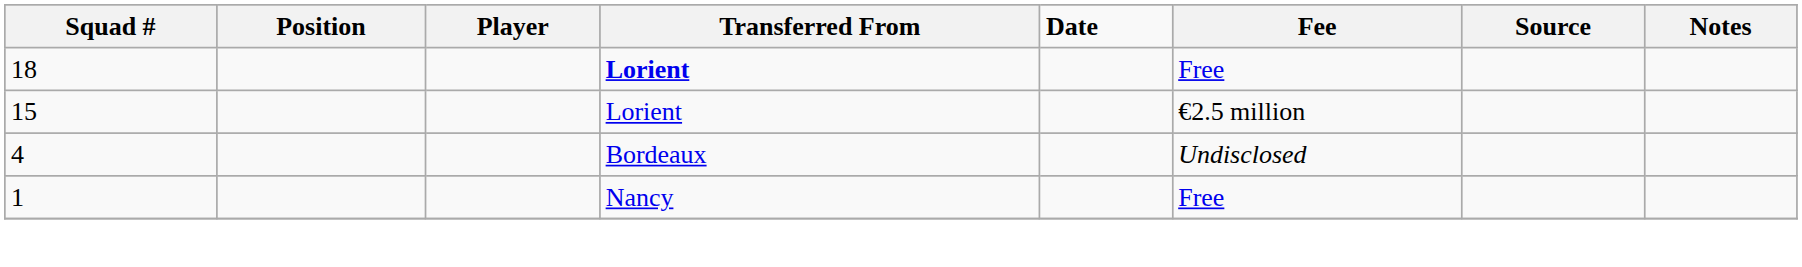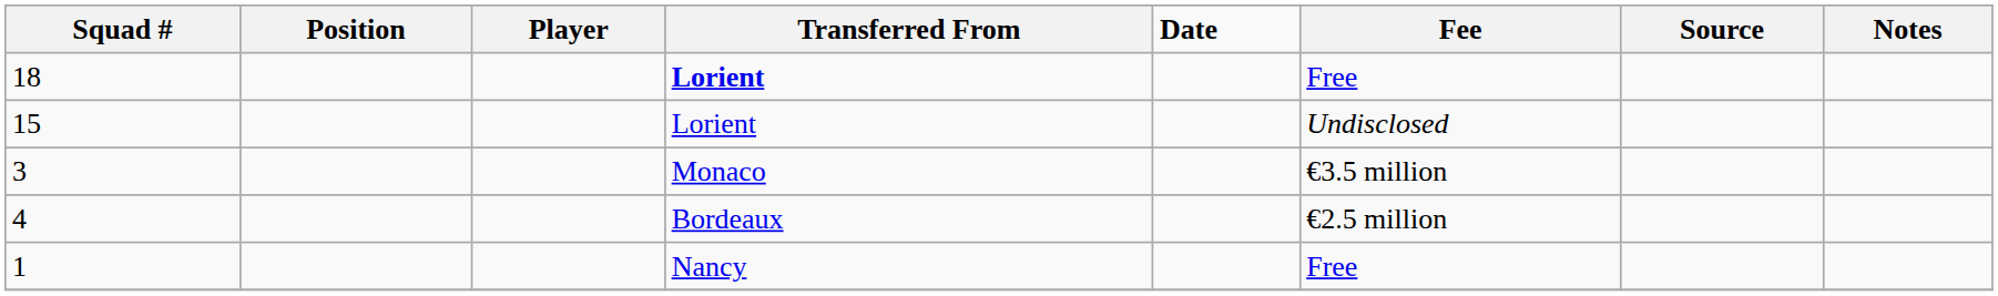 <table class="wikitable sortable" style="text-align:center; font-size:95%; text-align:left" width="83%">
 <tr>
 <th><strong>Squad #</strong></th>
 <th><strong>Position </strong></th>
 <th><strong>Player </strong></th>
 <th><strong>Transferred From</strong></th>
 <td><strong>Date</strong></td>
 <th><strong>Fee</strong></th>
 <th><strong>Source</strong></th>
 <th><strong>Notes</strong></th>
 </tr>
 <tr>
 <td>18</td>
 <td></td>
 <td></td>
 <td><strong> <a href='#'>Lorient</a></strong></td>
 <td></td>
 <td><a href='#'>Free</a></td>
 <td></td>
 <td></td>
 </tr>
 <tr>
 <td>15</td>
 <td></td>
 <td></td>
 <td> <a href='#'>Lorient</a></td>
 <td></td>
-<td>€2.5 million</td>
+<td><em>Undisclosed</em></td>
+<td></td>
+<td></td>
+</tr>
+<tr>
+<td>3</td>
+<td></td>
+<td></td>
+<td> <a href='#'>Monaco</a></td>
+<td></td>
+<td>€3.5 million</td>
 <td></td>
 <td></td>
 </tr>
 <tr>
 <td>4</td>
 <td></td>
 <td></td>
 <td> <a href='#'>Bordeaux</a></td>
 <td></td>
-<td><em>Undisclosed</em></td>
+<td>€2.5 million</td>
 <td></td>
 <td></td>
 </tr>
 <tr>
 <td>1</td>
 <td></td>
 <td></td>
 <td> <a href='#'>Nancy</a></td>
 <td></td>
 <td><a href='#'>Free</a></td>
 <td></td>
 <td></td>
 </tr>
 <tr>
 </tr>
 </table>
